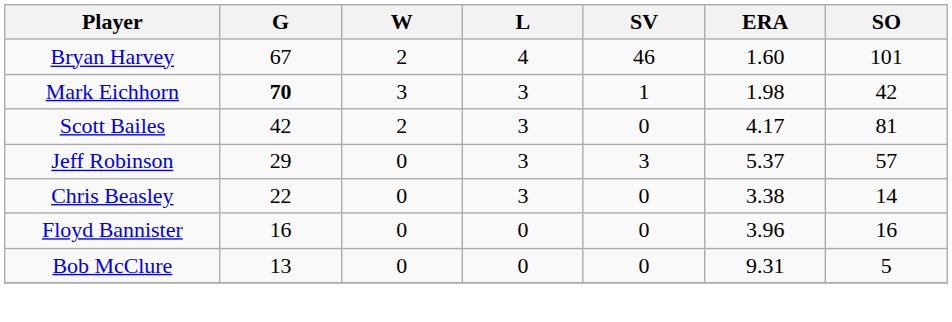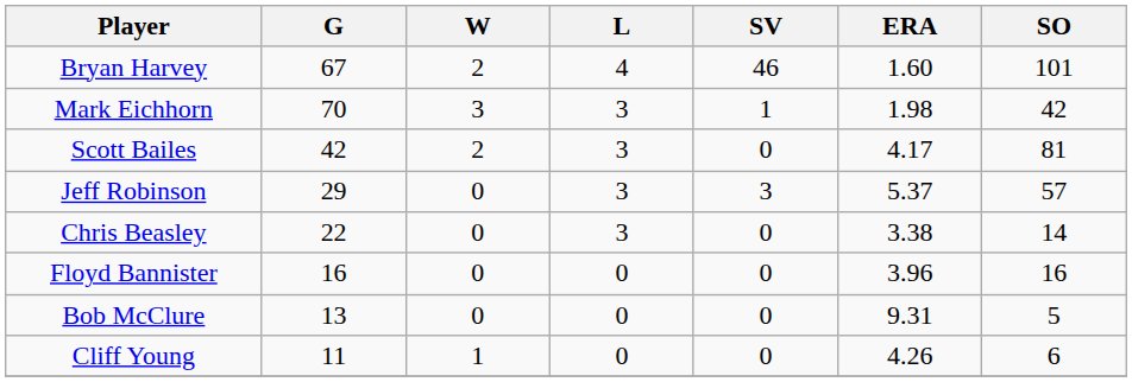 <table class="wikitable sortable">
 <tr>
 <th bgcolor="#DDDDFF" width="16%">Player</th>
 <th bgcolor="#DDDDFF" width="9%">G</th>
 <th bgcolor="#DDDDFF" width="9%">W</th>
 <th bgcolor="#DDDDFF" width="9%">L</th>
 <th bgcolor="#DDDDFF" width="9%">SV</th>
 <th bgcolor="#DDDDFF" width="9%">ERA</th>
 <th bgcolor="#DDDDFF" width="9%">SO</th>
 </tr>
 <tr align="center">
 <td><a href='#'>Bryan Harvey</a></td>
 <td>67</td>
 <td>2</td>
 <td>4</td>
 <td>46</td>
 <td>1.60</td>
 <td>101</td>
 </tr>
 <tr align=center>
 <td><a href='#'>Mark Eichhorn</a></td>
-<td><strong>70</strong></td>
+<td>70</td>
 <td>3</td>
 <td>3</td>
 <td>1</td>
 <td>1.98</td>
 <td>42</td>
 </tr>
 <tr align="center">
 <td><a href='#'>Scott Bailes</a></td>
 <td>42</td>
 <td>2</td>
 <td>3</td>
 <td>0</td>
 <td>4.17</td>
 <td>81</td>
 </tr>
 <tr align="center">
 <td><a href='#'>Jeff Robinson</a></td>
 <td>29</td>
 <td>0</td>
 <td>3</td>
 <td>3</td>
 <td>5.37</td>
 <td>57</td>
 </tr>
 <tr align="center">
 <td><a href='#'>Chris Beasley</a></td>
 <td>22</td>
 <td>0</td>
 <td>3</td>
 <td>0</td>
 <td>3.38</td>
 <td>14</td>
 </tr>
 <tr align="center">
 <td><a href='#'>Floyd Bannister</a></td>
 <td>16</td>
 <td>0</td>
 <td>0</td>
 <td>0</td>
 <td>3.96</td>
 <td>16</td>
 </tr>
 <tr align="center">
 <td><a href='#'>Bob McClure</a></td>
 <td>13</td>
 <td>0</td>
 <td>0</td>
 <td>0</td>
 <td>9.31</td>
 <td>5</td>
 </tr>
 <tr align="center">
+<td><a href='#'>Cliff Young</a></td>
+<td>11</td>
+<td>1</td>
+<td>0</td>
+<td>0</td>
+<td>4.26</td>
+<td>6</td>
+</tr>
+<tr align="center">
 </tr>
 </table>
